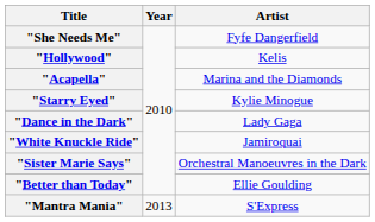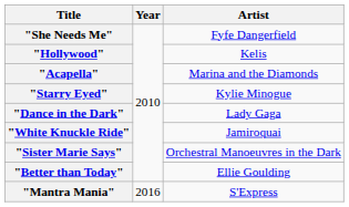 <table class="wikitable plainrowheaders" style="text-align:center;">
 <tr>
 <th scope="col">Title</th>
 <th scope="col">Year</th>
 <th scope="col">Artist</th>
 </tr>
 <tr>
 <th scope="row">"She Needs Me" </th>
 <td rowspan="8">2010</td>
 <td><a href='#'>Fyfe Dangerfield</a></td>
 </tr>
 <tr>
 <th scope="row">"<a href='#'>Hollywood</a>" </th>
 <td><a href='#'>Kelis</a></td>
 </tr>
 <tr>
 <th scope="row">"<a href='#'>Acapella</a>" </th>
 <td><a href='#'>Marina and the Diamonds</a></td>
 </tr>
 <tr>
 <th scope="row">"<a href='#'>Starry Eyed</a>" </th>
 <td><a href='#'>Kylie Minogue</a></td>
 </tr>
 <tr>
 <th scope="row">"<a href='#'>Dance in the Dark</a>" </th>
 <td><a href='#'>Lady Gaga</a></td>
 </tr>
 <tr>
 <th scope="row">"<a href='#'>White Knuckle Ride</a>" </th>
 <td><a href='#'>Jamiroquai</a></td>
 </tr>
 <tr>
 <th scope="row">"<a href='#'>Sister Marie Says</a>" </th>
 <td><a href='#'>Orchestral Manoeuvres in the Dark</a></td>
 </tr>
 <tr>
 <th scope="row">"<a href='#'>Better than Today</a>" </th>
 <td><a href='#'>Ellie Goulding</a></td>
 </tr>
 <tr>
 <th scope="row">"Mantra Mania" </th>
-<td>2013</td>
+<td>2016</td>
 <td><a href='#'>S'Express</a></td>
 </tr>
 </table>
